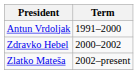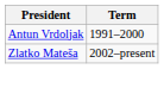 <table class="wikitable">
 <tr>
 <th>President</th>
 <th>Term</th>
 </tr>
 <tr>
 <td><a href='#'>Antun Vrdoljak</a></td>
 <td>1991–2000</td>
 </tr>
 <tr>
-<td><a href='#'>Zdravko Hebel</a></td>
-<td>2000–2002</td>
-</tr>
-<tr>
 <td><a href='#'>Zlatko Mateša</a></td>
 <td>2002–present</td>
 </tr>
 </table>
